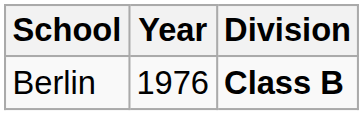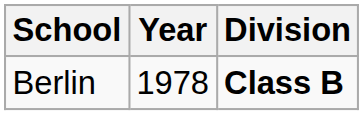 <table class="wikitable">
 <tr>
 <th>School</th>
 <th>Year</th>
 <th>Division</th>
 </tr>
 <tr>
 <td>Berlin</td>
-<td>1976</td>
+<td>1978</td>
 <td><strong>Class B</strong></td>
 </tr>
 </table>
